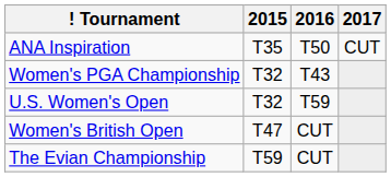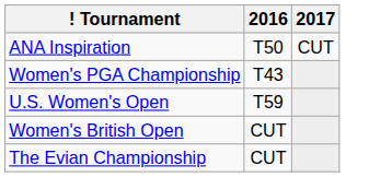 <table class="wikitable" style="font-size:95%;text-align:center;">
 <tr>
 <th>! Tournament</th>
-<th>2015</th>
 <th>2016</th>
 <th>2017</th>
 </tr>
 <tr>
 <td align=left><a href='#'>ANA Inspiration</a></td>
-<td>T35</td>
 <td>T50</td>
 <td>CUT</td>
 </tr>
 <tr>
 <td align=left><a href='#'>Women's PGA Championship</a></td>
-<td>T32</td>
 <td>T43</td>
 <td style="background:#eeeeee;"></td>
 </tr>
 <tr>
 <td align=left><a href='#'>U.S. Women's Open</a></td>
-<td>T32</td>
 <td>T59</td>
 <td style="background:#eeeeee;"></td>
 </tr>
 <tr>
 <td align=left><a href='#'>Women's British Open</a></td>
-<td>T47</td>
 <td>CUT</td>
 <td style="background:#eeeeee;"></td>
 </tr>
 <tr>
 <td align=left><a href='#'>The Evian Championship</a></td>
-<td>T59</td>
 <td>CUT</td>
 <td style="background:#eeeeee;"></td>
 </tr>
 </table>
